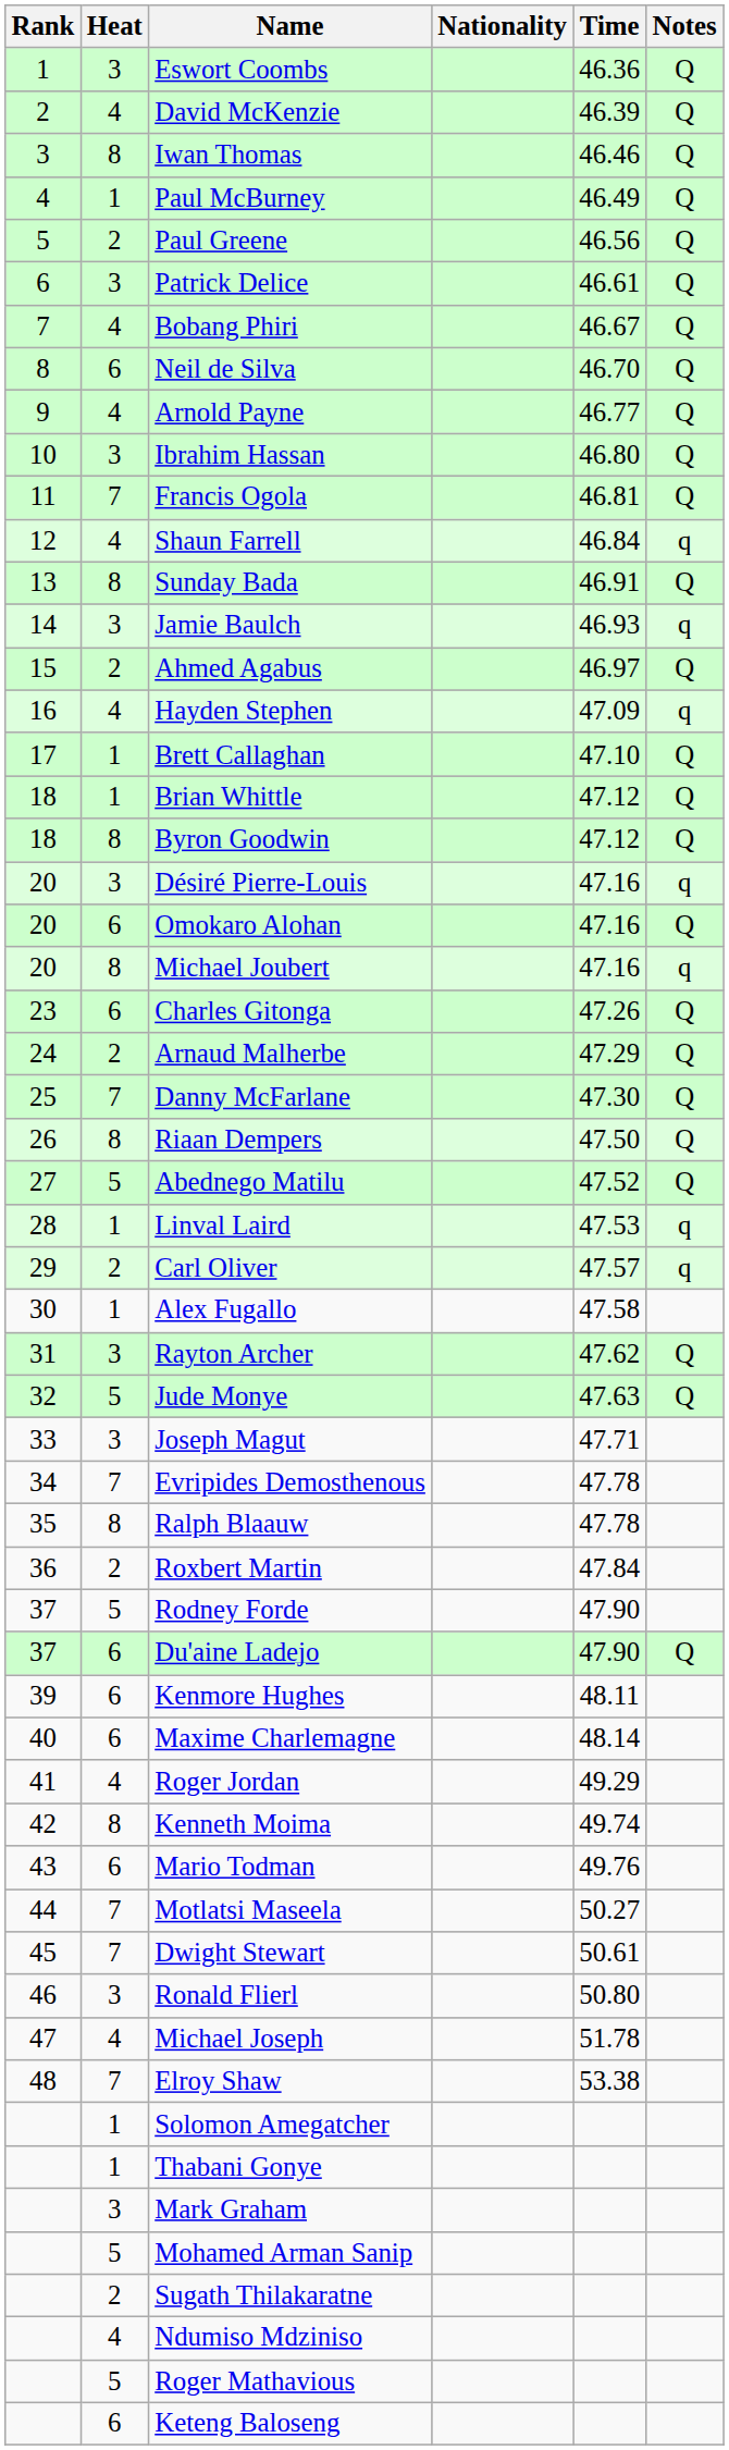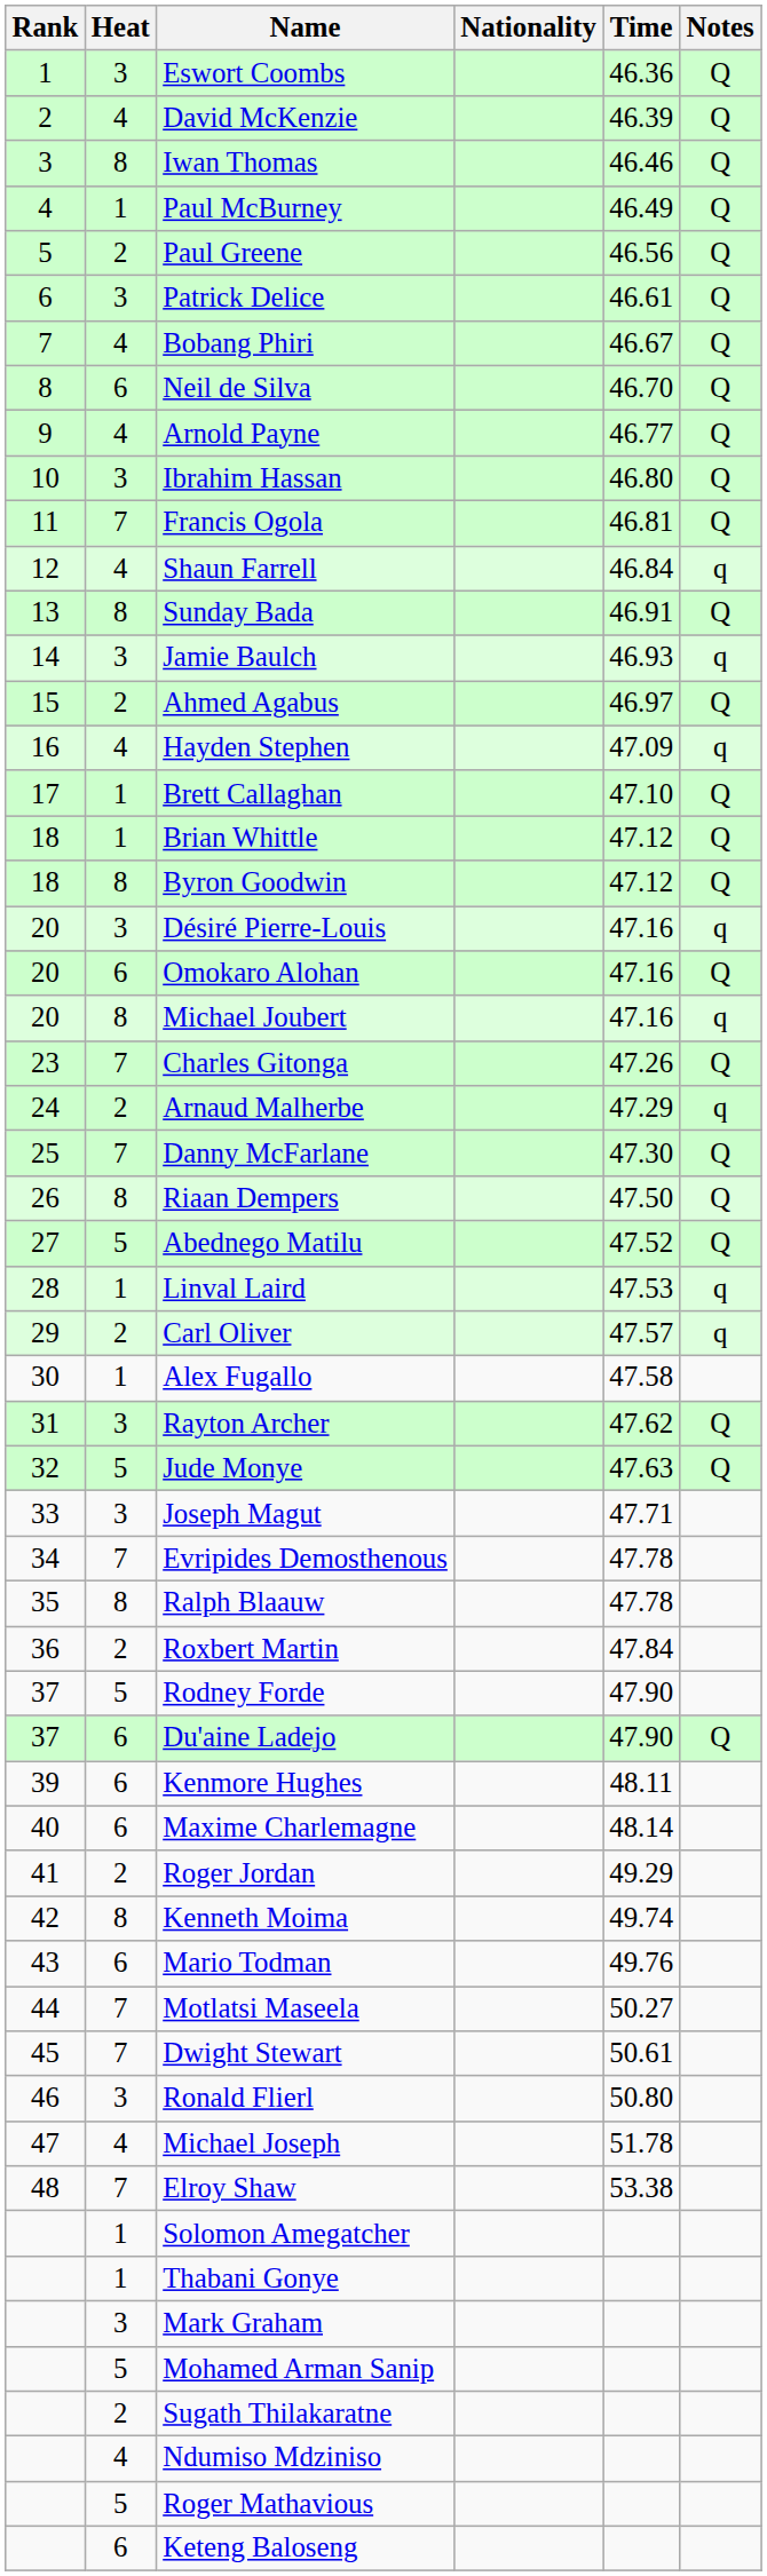 <table class="wikitable sortable" style="text-align:center">
 <tr>
 <th>Rank</th>
 <th>Heat</th>
 <th>Name</th>
 <th>Nationality</th>
 <th>Time</th>
 <th>Notes</th>
 </tr>
 <tr bgcolor=ccffcc>
 <td>1</td>
 <td>3</td>
 <td align=left><a href='#'>Eswort Coombs</a></td>
 <td align=left></td>
 <td>46.36</td>
 <td>Q</td>
 </tr>
 <tr bgcolor=ccffcc>
 <td>2</td>
 <td>4</td>
 <td align=left><a href='#'>David McKenzie</a></td>
 <td align=left></td>
 <td>46.39</td>
 <td>Q</td>
 </tr>
 <tr bgcolor=ccffcc>
 <td>3</td>
 <td>8</td>
 <td align=left><a href='#'>Iwan Thomas</a></td>
 <td align=left></td>
 <td>46.46</td>
 <td>Q</td>
 </tr>
 <tr bgcolor=ccffcc>
 <td>4</td>
 <td>1</td>
 <td align=left><a href='#'>Paul McBurney</a></td>
 <td align=left></td>
 <td>46.49</td>
 <td>Q</td>
 </tr>
 <tr bgcolor=ccffcc>
 <td>5</td>
 <td>2</td>
 <td align=left><a href='#'>Paul Greene</a></td>
 <td align=left></td>
 <td>46.56</td>
 <td>Q</td>
 </tr>
 <tr bgcolor=ccffcc>
 <td>6</td>
 <td>3</td>
 <td align=left><a href='#'>Patrick Delice</a></td>
 <td align=left></td>
 <td>46.61</td>
 <td>Q</td>
 </tr>
 <tr bgcolor=ccffcc>
 <td>7</td>
 <td>4</td>
 <td align=left><a href='#'>Bobang Phiri</a></td>
 <td align=left></td>
 <td>46.67</td>
 <td>Q</td>
 </tr>
 <tr bgcolor=ccffcc>
 <td>8</td>
 <td>6</td>
 <td align=left><a href='#'>Neil de Silva</a></td>
 <td align=left></td>
 <td>46.70</td>
 <td>Q</td>
 </tr>
 <tr bgcolor=ccffcc>
 <td>9</td>
 <td>4</td>
 <td align=left><a href='#'>Arnold Payne</a></td>
 <td align=left></td>
 <td>46.77</td>
 <td>Q</td>
 </tr>
 <tr bgcolor=ccffcc>
 <td>10</td>
 <td>3</td>
 <td align=left><a href='#'>Ibrahim Hassan</a></td>
 <td align=left></td>
 <td>46.80</td>
 <td>Q</td>
 </tr>
 <tr bgcolor=ccffcc>
 <td>11</td>
 <td>7</td>
 <td align=left><a href='#'>Francis Ogola</a></td>
 <td align=left></td>
 <td>46.81</td>
 <td>Q</td>
 </tr>
 <tr bgcolor=ddffdd>
 <td>12</td>
 <td>4</td>
 <td align=left><a href='#'>Shaun Farrell</a></td>
 <td align=left></td>
 <td>46.84</td>
 <td>q</td>
 </tr>
 <tr bgcolor=ccffcc>
 <td>13</td>
 <td>8</td>
 <td align=left><a href='#'>Sunday Bada</a></td>
 <td align=left></td>
 <td>46.91</td>
 <td>Q</td>
 </tr>
 <tr bgcolor=ddffdd>
 <td>14</td>
 <td>3</td>
 <td align=left><a href='#'>Jamie Baulch</a></td>
 <td align=left></td>
 <td>46.93</td>
 <td>q</td>
 </tr>
 <tr bgcolor=ccffcc>
 <td>15</td>
 <td>2</td>
 <td align=left><a href='#'>Ahmed Agabus</a></td>
 <td align=left></td>
 <td>46.97</td>
 <td>Q</td>
 </tr>
 <tr bgcolor=ddffdd>
 <td>16</td>
 <td>4</td>
 <td align=left><a href='#'>Hayden Stephen</a></td>
 <td align=left></td>
 <td>47.09</td>
 <td>q</td>
 </tr>
 <tr bgcolor=ccffcc>
 <td>17</td>
 <td>1</td>
 <td align=left><a href='#'>Brett Callaghan</a></td>
 <td align=left></td>
 <td>47.10</td>
 <td>Q</td>
 </tr>
 <tr bgcolor=ccffcc>
 <td>18</td>
 <td>1</td>
 <td align=left><a href='#'>Brian Whittle</a></td>
 <td align=left></td>
 <td>47.12</td>
 <td>Q</td>
 </tr>
 <tr bgcolor=ccffcc>
 <td>18</td>
 <td>8</td>
 <td align=left><a href='#'>Byron Goodwin</a></td>
 <td align=left></td>
 <td>47.12</td>
 <td>Q</td>
 </tr>
 <tr bgcolor=ddffdd>
 <td>20</td>
 <td>3</td>
 <td align=left><a href='#'>Désiré Pierre-Louis</a></td>
 <td align=left></td>
 <td>47.16</td>
 <td>q</td>
 </tr>
 <tr bgcolor=ccffcc>
 <td>20</td>
 <td>6</td>
 <td align=left><a href='#'>Omokaro Alohan</a></td>
 <td align=left></td>
 <td>47.16</td>
 <td>Q</td>
 </tr>
 <tr bgcolor=ddffdd>
 <td>20</td>
 <td>8</td>
 <td align=left><a href='#'>Michael Joubert</a></td>
 <td align=left></td>
 <td>47.16</td>
 <td>q</td>
 </tr>
 <tr bgcolor=ccffcc>
 <td>23</td>
-<td>6</td>
+<td>7</td>
 <td align=left><a href='#'>Charles Gitonga</a></td>
 <td align=left></td>
 <td>47.26</td>
 <td>Q</td>
 </tr>
 <tr bgcolor=ccffcc>
 <td>24</td>
 <td>2</td>
 <td align=left><a href='#'>Arnaud Malherbe</a></td>
 <td align=left></td>
 <td>47.29</td>
-<td>Q</td>
+<td>q</td>
 </tr>
 <tr bgcolor=ccffcc>
 <td>25</td>
 <td>7</td>
 <td align=left><a href='#'>Danny McFarlane</a></td>
 <td align=left></td>
 <td>47.30</td>
 <td>Q</td>
 </tr>
 <tr bgcolor=ddffdd>
 <td>26</td>
 <td>8</td>
 <td align=left><a href='#'>Riaan Dempers</a></td>
 <td align=left></td>
 <td>47.50</td>
 <td>Q</td>
 </tr>
 <tr bgcolor=ccffcc>
 <td>27</td>
 <td>5</td>
 <td align=left><a href='#'>Abednego Matilu</a></td>
 <td align=left></td>
 <td>47.52</td>
 <td>Q</td>
 </tr>
 <tr bgcolor=ddffdd>
 <td>28</td>
 <td>1</td>
 <td align=left><a href='#'>Linval Laird</a></td>
 <td align=left></td>
 <td>47.53</td>
 <td>q</td>
 </tr>
 <tr bgcolor=ddffdd>
 <td>29</td>
 <td>2</td>
 <td align=left><a href='#'>Carl Oliver</a></td>
 <td align=left></td>
 <td>47.57</td>
 <td>q</td>
 </tr>
 <tr>
 <td>30</td>
 <td>1</td>
 <td align=left><a href='#'>Alex Fugallo</a></td>
 <td align=left></td>
 <td>47.58</td>
 <td></td>
 </tr>
 <tr bgcolor=ccffcc>
 <td>31</td>
 <td>3</td>
 <td align=left><a href='#'>Rayton Archer</a></td>
 <td align=left></td>
 <td>47.62</td>
 <td>Q</td>
 </tr>
 <tr bgcolor=ccffcc>
 <td>32</td>
 <td>5</td>
 <td align=left><a href='#'>Jude Monye</a></td>
 <td align=left></td>
 <td>47.63</td>
 <td>Q</td>
 </tr>
 <tr>
 <td>33</td>
 <td>3</td>
 <td align=left><a href='#'>Joseph Magut</a></td>
 <td align=left></td>
 <td>47.71</td>
 <td></td>
 </tr>
 <tr>
 <td>34</td>
 <td>7</td>
 <td align=left><a href='#'>Evripides Demosthenous</a></td>
 <td align=left></td>
 <td>47.78</td>
 <td></td>
 </tr>
 <tr>
 <td>35</td>
 <td>8</td>
 <td align=left><a href='#'>Ralph Blaauw</a></td>
 <td align=left></td>
 <td>47.78</td>
 <td></td>
 </tr>
 <tr>
 <td>36</td>
 <td>2</td>
 <td align=left><a href='#'>Roxbert Martin</a></td>
 <td align=left></td>
 <td>47.84</td>
 <td></td>
 </tr>
 <tr>
 <td>37</td>
 <td>5</td>
 <td align=left><a href='#'>Rodney Forde</a></td>
 <td align=left></td>
 <td>47.90</td>
 <td></td>
 </tr>
 <tr bgcolor=ccffcc>
 <td>37</td>
 <td>6</td>
 <td align=left><a href='#'>Du'aine Ladejo</a></td>
 <td align=left></td>
 <td>47.90</td>
 <td>Q</td>
 </tr>
 <tr>
 <td>39</td>
 <td>6</td>
 <td align=left><a href='#'>Kenmore Hughes</a></td>
 <td align=left></td>
 <td>48.11</td>
 <td></td>
 </tr>
 <tr>
 <td>40</td>
 <td>6</td>
 <td align=left><a href='#'>Maxime Charlemagne</a></td>
 <td align=left></td>
 <td>48.14</td>
 <td></td>
 </tr>
 <tr>
 <td>41</td>
-<td>4</td>
+<td>2</td>
 <td align=left><a href='#'>Roger Jordan</a></td>
 <td align=left></td>
 <td>49.29</td>
 <td></td>
 </tr>
 <tr>
 <td>42</td>
 <td>8</td>
 <td align=left><a href='#'>Kenneth Moima</a></td>
 <td align=left></td>
 <td>49.74</td>
 <td></td>
 </tr>
 <tr>
 <td>43</td>
 <td>6</td>
 <td align=left><a href='#'>Mario Todman</a></td>
 <td align=left></td>
 <td>49.76</td>
 <td></td>
 </tr>
 <tr>
 <td>44</td>
 <td>7</td>
 <td align=left><a href='#'>Motlatsi Maseela</a></td>
 <td align=left></td>
 <td>50.27</td>
 <td></td>
 </tr>
 <tr>
 <td>45</td>
 <td>7</td>
 <td align=left><a href='#'>Dwight Stewart</a></td>
 <td align=left></td>
 <td>50.61</td>
 <td></td>
 </tr>
 <tr>
 <td>46</td>
 <td>3</td>
 <td align=left><a href='#'>Ronald Flierl</a></td>
 <td align=left></td>
 <td>50.80</td>
 <td></td>
 </tr>
 <tr>
 <td>47</td>
 <td>4</td>
 <td align=left><a href='#'>Michael Joseph</a></td>
 <td align=left></td>
 <td>51.78</td>
 <td></td>
 </tr>
 <tr>
 <td>48</td>
 <td>7</td>
 <td align=left><a href='#'>Elroy Shaw</a></td>
 <td align=left></td>
 <td>53.38</td>
 <td></td>
 </tr>
 <tr>
 <td></td>
 <td>1</td>
 <td align=left><a href='#'>Solomon Amegatcher</a></td>
 <td align=left></td>
 <td></td>
 <td></td>
 </tr>
 <tr>
 <td></td>
 <td>1</td>
 <td align=left><a href='#'>Thabani Gonye</a></td>
 <td align=left></td>
 <td></td>
 <td></td>
 </tr>
 <tr>
 <td></td>
 <td>3</td>
 <td align=left><a href='#'>Mark Graham</a></td>
 <td align=left></td>
 <td></td>
 <td></td>
 </tr>
 <tr>
 <td></td>
 <td>5</td>
 <td align=left><a href='#'>Mohamed Arman Sanip</a></td>
 <td align=left></td>
 <td></td>
 <td></td>
 </tr>
 <tr>
 <td></td>
 <td>2</td>
 <td align=left><a href='#'>Sugath Thilakaratne</a></td>
 <td align=left></td>
 <td></td>
 <td></td>
 </tr>
 <tr>
 <td></td>
 <td>4</td>
 <td align=left><a href='#'>Ndumiso Mdziniso</a></td>
 <td align=left></td>
 <td></td>
 <td></td>
 </tr>
 <tr>
 <td></td>
 <td>5</td>
 <td align=left><a href='#'>Roger Mathavious</a></td>
 <td align=left></td>
 <td></td>
 <td></td>
 </tr>
 <tr>
 <td></td>
 <td>6</td>
 <td align=left><a href='#'>Keteng Baloseng</a></td>
 <td align=left></td>
 <td></td>
 <td></td>
 </tr>
 </table>
